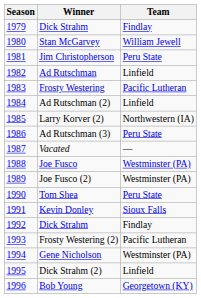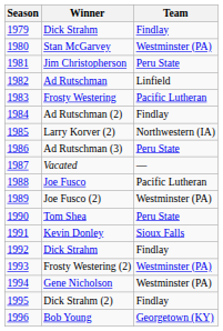 <table class="wikitable">
 <tr>
 <th>Season</th>
 <th>Winner</th>
 <th>Team</th>
 </tr>
 <tr>
 <td><a href='#'>1979</a></td>
 <td><a href='#'>Dick Strahm</a></td>
 <td><a href='#'>Findlay</a></td>
 </tr>
 <tr>
 <td><a href='#'>1980</a></td>
 <td><a href='#'>Stan McGarvey</a></td>
-<td><a href='#'>William Jewell</a></td>
+<td><a href='#'>Westminster (PA)</a></td>
 </tr>
 <tr>
 <td><a href='#'>1981</a></td>
 <td><a href='#'>Jim Christopherson</a></td>
 <td><a href='#'>Peru State</a></td>
 </tr>
 <tr>
 <td><a href='#'>1982</a></td>
 <td><a href='#'>Ad Rutschman</a></td>
 <td>Linfield</td>
 </tr>
 <tr>
 <td><a href='#'>1983</a></td>
 <td><a href='#'>Frosty Westering</a></td>
 <td><a href='#'>Pacific Lutheran</a></td>
 </tr>
 <tr>
 <td><a href='#'>1984</a></td>
 <td>Ad Rutschman (2)</td>
-<td>Linfield</td>
+<td>Findlay</td>
 </tr>
 <tr>
 <td><a href='#'>1985</a></td>
 <td>Larry Korver (2)</td>
 <td>Northwestern (IA)</td>
 </tr>
 <tr>
 <td><a href='#'>1986</a></td>
 <td>Ad Rutschman (3)</td>
 <td><a href='#'>Peru State</a></td>
 </tr>
 <tr>
 <td><a href='#'>1987</a></td>
 <td><em>Vacated</em></td>
 <td>—</td>
 </tr>
 <tr>
 <td><a href='#'>1988</a></td>
 <td><a href='#'>Joe Fusco</a></td>
-<td><a href='#'>Westminster (PA)</a></td>
+<td>Pacific Lutheran</td>
 </tr>
 <tr>
 <td><a href='#'>1989</a></td>
 <td>Joe Fusco (2)</td>
 <td>Westminster (PA)</td>
 </tr>
 <tr>
 <td><a href='#'>1990</a></td>
 <td><a href='#'>Tom Shea</a></td>
 <td><a href='#'>Peru State</a></td>
 </tr>
 <tr>
 <td><a href='#'>1991</a></td>
 <td><a href='#'>Kevin Donley</a></td>
 <td><a href='#'>Sioux Falls</a></td>
 </tr>
 <tr>
 <td><a href='#'>1992</a></td>
 <td><a href='#'>Dick Strahm</a></td>
 <td>Findlay</td>
 </tr>
 <tr>
 <td><a href='#'>1993</a></td>
 <td>Frosty Westering (2)</td>
-<td>Pacific Lutheran</td>
+<td><a href='#'>Westminster (PA)</a></td>
 </tr>
 <tr>
 <td><a href='#'>1994</a></td>
 <td><a href='#'>Gene Nicholson</a></td>
 <td>Westminster (PA)</td>
 </tr>
 <tr>
 <td><a href='#'>1995</a></td>
 <td>Dick Strahm (2)</td>
-<td>Linfield</td>
+<td>Findlay</td>
 </tr>
 <tr>
 <td><a href='#'>1996</a></td>
 <td><a href='#'>Bob Young</a></td>
 <td><a href='#'>Georgetown (KY)</a></td>
 </tr>
 </table>
